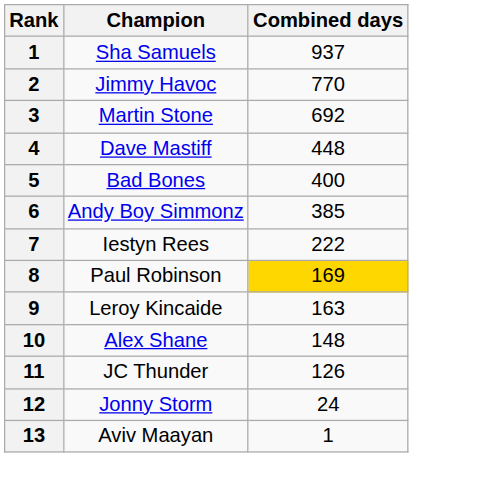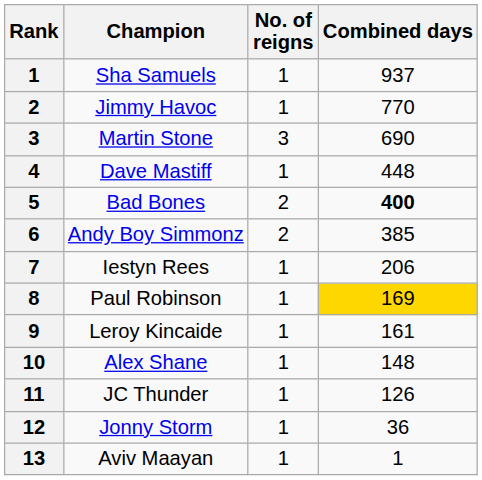 <table class="wikitable sortable" style="text-align: center">
 <tr>
 <th>Rank</th>
 <th>Champion</th>
+<th>No. of<br>reigns</th>
 <th>Combined days</th>
 </tr>
 <tr>
 <th>1</th>
 <td><a href='#'>Sha Samuels</a></td>
+<td>1</td>
 <td>937</td>
 </tr>
 <tr>
 <th>2</th>
 <td><a href='#'>Jimmy Havoc</a></td>
+<td>1</td>
 <td>770</td>
 </tr>
 <tr>
 <th>3</th>
 <td><a href='#'>Martin Stone</a></td>
-<td>692</td>
+<td>3</td>
+<td>690</td>
 </tr>
 <tr>
 <th>4</th>
 <td><a href='#'>Dave Mastiff</a></td>
+<td>1</td>
 <td>448</td>
 </tr>
 <tr>
 <th>5</th>
 <td><a href='#'>Bad Bones</a></td>
-<td>400</td>
+<td>2</td>
+<td><strong>400</strong></td>
 </tr>
 <tr>
 <th>6</th>
 <td><a href='#'>Andy Boy Simmonz</a></td>
+<td>2</td>
 <td>385</td>
 </tr>
 <tr>
 <th>7</th>
 <td>Iestyn Rees</td>
-<td>222</td>
+<td>1</td>
+<td>206</td>
 </tr>
 <tr>
 <th>8</th>
 <td>Paul Robinson</td>
+<td>1</td>
 <td style="background: gold;">169</td>
 </tr>
 <tr>
 <th>9</th>
 <td>Leroy Kincaide</td>
-<td>163</td>
+<td>1</td>
+<td>161</td>
 </tr>
 <tr>
 <th>10</th>
 <td><a href='#'>Alex Shane</a></td>
+<td>1</td>
 <td>148</td>
 </tr>
 <tr>
 <th>11</th>
 <td>JC Thunder</td>
+<td>1</td>
 <td>126</td>
 </tr>
 <tr>
 <th>12</th>
 <td><a href='#'>Jonny Storm</a></td>
-<td>24</td>
+<td>1</td>
+<td>36</td>
 </tr>
 <tr>
 <th>13</th>
 <td>Aviv Maayan</td>
 <td>1</td>
+<td>1</td>
 </tr>
 </table>
